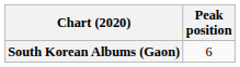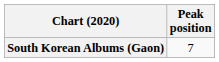 <table class="wikitable plainrowheaders" style="text-align:center">
 <tr>
 <th scope="col">Chart (2020)</th>
 <th scope="col">Peak<br>position</th>
 </tr>
 <tr>
 <th scope="row">South Korean Albums (Gaon)</th>
-<td>6</td>
+<td>7</td>
 </tr>
 </table>
